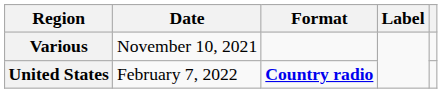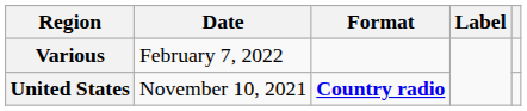 <table class="wikitable plainrowheaders">
 <tr>
 <th scope="col">Region</th>
 <th scope="col">Date</th>
 <th scope="col">Format</th>
 <th scope="col">Label</th>
 <th scope="col"></th>
 </tr>
 <tr>
 <th scope="row">Various</th>
-<td>November 10, 2021</td>
+<td>February 7, 2022</td>
 <td></td>
 <td rowspan="2"></td>
 <td></td>
 </tr>
 <tr>
 <th scope="row">United States</th>
-<td>February 7, 2022</td>
+<td>November 10, 2021</td>
 <td><strong><a href='#'>Country radio</a></strong></td>
 <td></td>
 </tr>
 </table>
